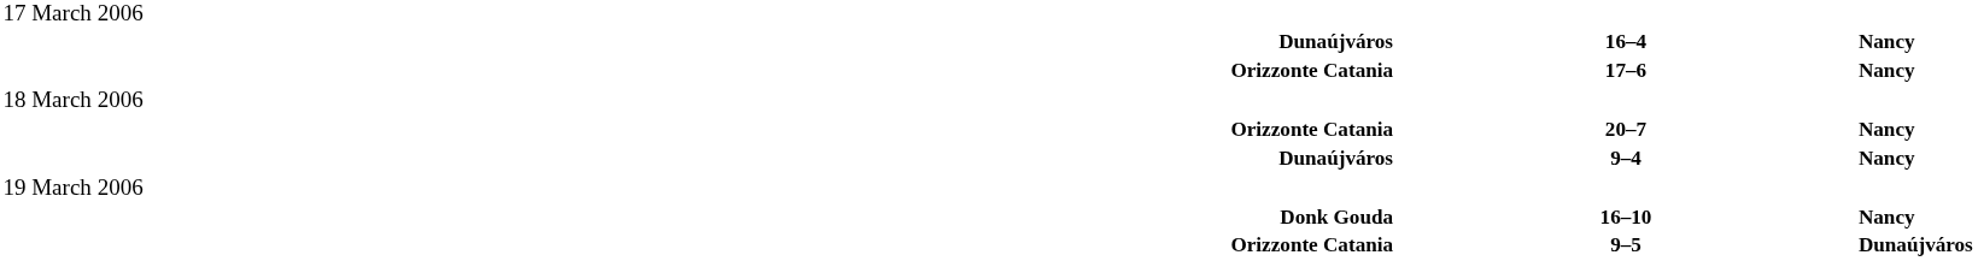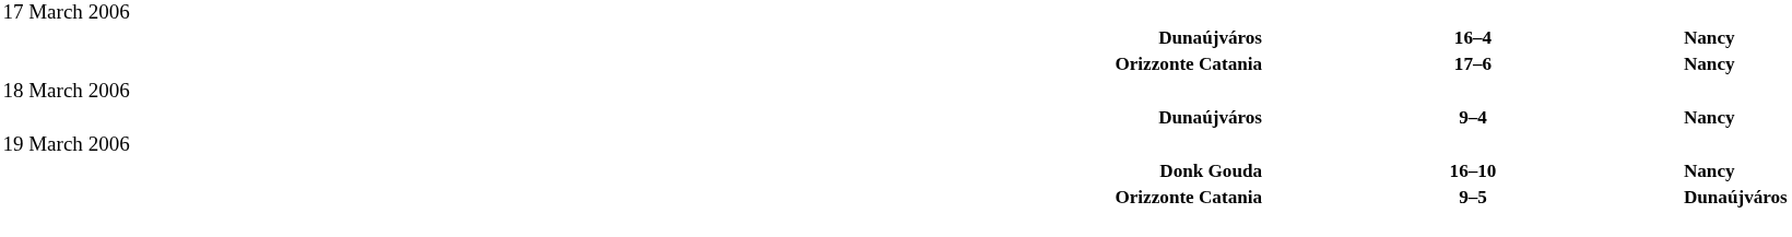 <table width=100% cellspacing=1>
 <tr>
 <th></th>
 <th></th>
 <th></th>
 </tr>
 <tr>
 <td>17 March 2006</td>
 </tr>
 <tr style=font-size:90%>
 <td align=right><strong>Dunaújváros</strong></td>
 <td align=center><strong>16–4</strong></td>
 <td><strong>Nancy</strong></td>
 </tr>
 <tr style=font-size:90%>
 <td align=right><strong>Orizzonte Catania</strong></td>
 <td align=center><strong>17–6</strong></td>
 <td><strong>Nancy</strong></td>
 </tr>
 <tr>
 <td>18 March 2006</td>
 </tr>
 <tr style=font-size:90%>
-<td align=right><strong>Orizzonte Catania</strong></td>
-<td align=center><strong>20–7</strong></td>
-<td><strong>Nancy</strong></td>
-</tr>
-<tr style=font-size:90%>
 <td align=right><strong>Dunaújváros</strong></td>
 <td align=center><strong>9–4</strong></td>
 <td><strong>Nancy</strong></td>
 </tr>
 <tr>
 <td>19 March 2006</td>
 </tr>
 <tr style=font-size:90%>
 <td align=right><strong>Donk Gouda</strong></td>
 <td align=center><strong>16–10</strong></td>
 <td><strong>Nancy</strong></td>
 </tr>
 <tr style=font-size:90%>
 <td align=right><strong>Orizzonte Catania</strong></td>
 <td align=center><strong>9–5</strong></td>
 <td><strong>Dunaújváros</strong></td>
 </tr>
 </table>
